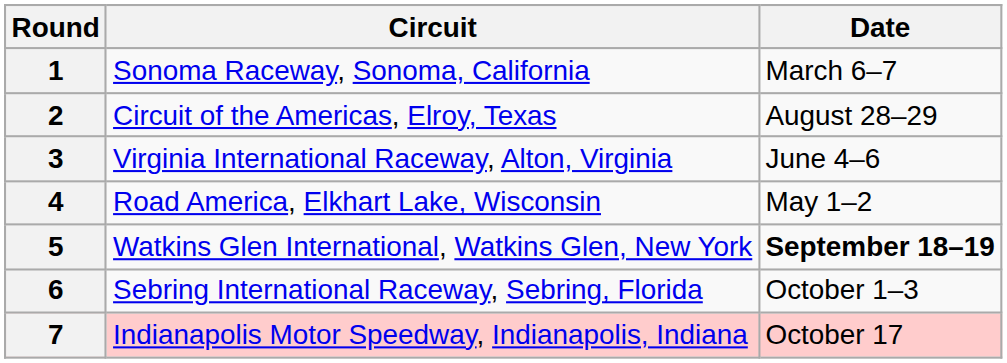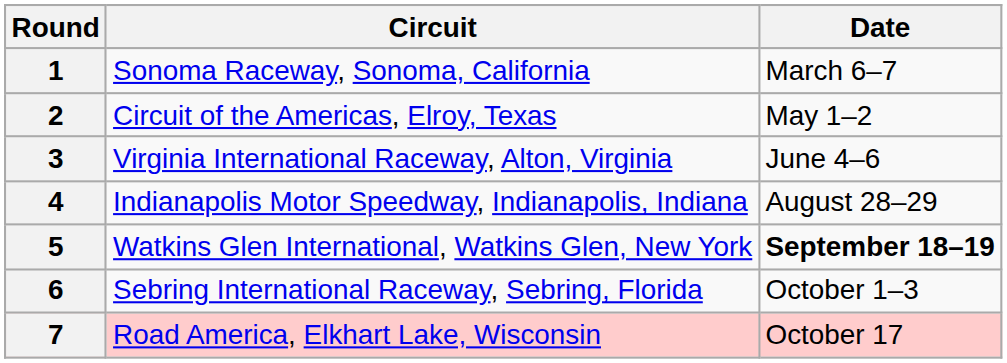 <table class="wikitable" style="font-size:85%;">
 <tr>
 <th>Round</th>
 <th>Circuit</th>
 <th>Date</th>
 </tr>
 <tr>
 <th>1</th>
 <td> <a href='#'>Sonoma Raceway</a>, <a href='#'>Sonoma, California</a></td>
 <td>March 6–7</td>
 </tr>
 <tr>
 <th>2</th>
 <td> <a href='#'>Circuit of the Americas</a>, <a href='#'>Elroy, Texas</a></td>
-<td>August 28–29</td>
+<td>May 1–2</td>
 </tr>
 <tr>
 <th>3</th>
 <td> <a href='#'>Virginia International Raceway</a>, <a href='#'>Alton, Virginia</a></td>
 <td>June 4–6</td>
 </tr>
 <tr>
 <th>4</th>
-<td> <a href='#'>Road America</a>, <a href='#'>Elkhart Lake, Wisconsin</a></td>
-<td>May 1–2</td>
+<td> <a href='#'>Indianapolis Motor Speedway</a>, <a href='#'>Indianapolis, Indiana</a></td>
+<td>August 28–29</td>
 </tr>
 <tr>
 <th>5</th>
 <td> <a href='#'>Watkins Glen International</a>, <a href='#'>Watkins Glen, New York</a></td>
 <td><strong>September 18–19</strong></td>
 </tr>
 <tr>
 <th>6</th>
 <td> <a href='#'>Sebring International Raceway</a>, <a href='#'>Sebring, Florida</a></td>
 <td>October 1–3</td>
 </tr>
 <tr bgcolor=#ffcccc>
 <th>7</th>
-<td> <a href='#'>Indianapolis Motor Speedway</a>, <a href='#'>Indianapolis, Indiana</a></td>
+<td> <a href='#'>Road America</a>, <a href='#'>Elkhart Lake, Wisconsin</a></td>
 <td>October 17</td>
 </tr>
 </table>
